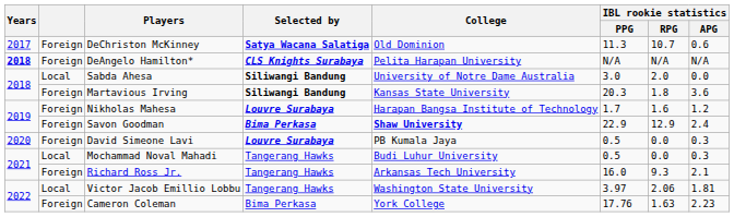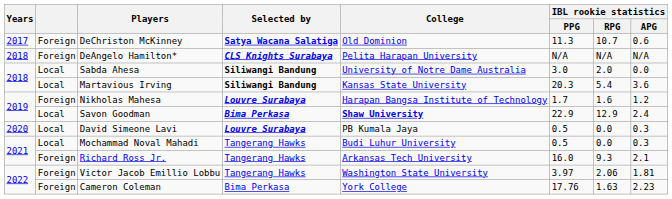 <table class="wikitable sortable">
 <tr>
 <th rowspan="2">Years</th>
 <th rowspan="2"></th>
 <th rowspan="2">Players</th>
 <th rowspan="2">Selected by</th>
 <th rowspan="2">College</th>
 <th colspan="3">IBL rookie statistics</th>
 </tr>
 <tr>
 <th>PPG</th>
 <th>RPG</th>
 <th>APG</th>
 </tr>
 <tr>
 <td><a href='#'>2017</a></td>
 <td>Foreign</td>
 <td> DeChriston McKinney</td>
 <td><strong><a href='#'>Satya Wacana Salatiga</a></strong></td>
 <td><a href='#'>Old Dominion</a></td>
 <td>11.3</td>
 <td>10.7</td>
 <td>0.6</td>
 </tr>
 <tr>
-<td><strong><a href='#'>2018</a></strong></td>
+<td><a href='#'>2018</a></td>
 <td>Foreign</td>
 <td> DeAngelo Hamilton*</td>
 <td><strong><em><a href='#'>CLS Knights Surabaya</a></em></strong></td>
 <td><a href='#'>Pelita Harapan University</a></td>
 <td>N/A</td>
 <td>N/A</td>
 <td>N/A</td>
 </tr>
 <tr>
 <td rowspan="2"><a href='#'>2018</a></td>
 <td>Local</td>
 <td> Sabda Ahesa</td>
 <td><strong>Siliwangi Bandung</strong></td>
 <td><a href='#'>University of Notre Dame Australia</a></td>
 <td>3.0</td>
 <td>2.0</td>
 <td>0.0</td>
 </tr>
 <tr>
-<td>Foreign</td>
+<td>Local</td>
 <td> Martavious Irving</td>
 <td><strong>Siliwangi Bandung</strong></td>
 <td><a href='#'>Kansas State University</a></td>
 <td>20.3</td>
-<td>1.8</td>
+<td>5.4</td>
 <td>3.6</td>
 </tr>
 <tr>
 <td rowspan="2"><a href='#'>2019</a></td>
 <td>Foreign</td>
 <td> Nikholas Mahesa</td>
 <td><strong><em><a href='#'>Louvre Surabaya</a></em></strong></td>
 <td><a href='#'>Harapan Bangsa Institute of Technology</a></td>
 <td>1.7</td>
 <td>1.6</td>
 <td>1.2</td>
 </tr>
 <tr>
-<td>Foreign</td>
+<td>Local</td>
 <td>Savon Goodman</td>
 <td><strong><em><a href='#'>Bima Perkasa</a></em></strong></td>
 <td><strong><a href='#'>Shaw University</a></strong></td>
 <td>22.9</td>
 <td>12.9</td>
 <td>2.4</td>
 </tr>
 <tr>
 <td><a href='#'>2020</a></td>
-<td>Foreign</td>
+<td>Local</td>
 <td>David Simeone Lavi</td>
 <td><strong><em><a href='#'>Louvre Surabaya</a></em></strong></td>
 <td>PB Kumala Jaya</td>
 <td>0.5</td>
 <td>0.0</td>
 <td>0.3</td>
 </tr>
 <tr>
 <td rowspan="2"><a href='#'>2021</a></td>
 <td>Local</td>
 <td> Mochammad Noval Mahadi</td>
 <td><a href='#'>Tangerang Hawks</a></td>
 <td><a href='#'>Budi Luhur University</a></td>
 <td>0.5</td>
 <td>0.0</td>
 <td>0.3</td>
 </tr>
 <tr>
 <td>Foreign</td>
 <td> <a href='#'>Richard Ross Jr.</a></td>
 <td><a href='#'>Tangerang Hawks</a></td>
 <td><a href='#'>Arkansas Tech University</a></td>
 <td>16.0</td>
 <td>9.3</td>
 <td>2.1</td>
 </tr>
 <tr>
 <td rowspan="2"><a href='#'>2022</a></td>
-<td>Local</td>
+<td>Foreign</td>
 <td> Victor Jacob Emillio Lobbu</td>
 <td><a href='#'>Tangerang Hawks</a></td>
 <td><a href='#'>Washington State University</a></td>
 <td>3.97</td>
 <td>2.06</td>
 <td>1.81</td>
 </tr>
 <tr>
 <td>Foreign</td>
 <td>Cameron Coleman</td>
 <td><a href='#'>Bima Perkasa</a></td>
 <td><a href='#'>York College</a></td>
 <td>17.76</td>
 <td>1.63</td>
 <td>2.23</td>
 </tr>
 </table>
